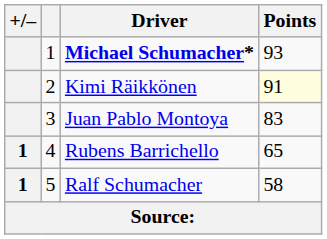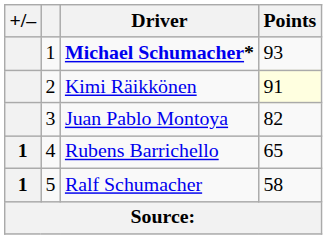 <table class="wikitable" style="font-size: 85%;">
 <tr>
 <th scope="col">+/–</th>
 <th scope="col"></th>
 <th scope="col">Driver</th>
 <th scope="col">Points</th>
 </tr>
 <tr>
 <th scope="row"></th>
 <td align="center">1</td>
 <td> <strong><a href='#'>Michael Schumacher</a>*</strong></td>
 <td>93</td>
 </tr>
 <tr>
 <th scope="row"></th>
 <td align="center">2</td>
 <td> <a href='#'>Kimi Räikkönen</a></td>
 <td style="background: lightyellow;">91</td>
 </tr>
 <tr>
 <th scope="row"></th>
 <td align="center">3</td>
 <td> <a href='#'>Juan Pablo Montoya</a></td>
-<td>83</td>
+<td>82</td>
 </tr>
 <tr>
 <th scope="row"> 1</th>
 <td align="center">4</td>
 <td> <a href='#'>Rubens Barrichello</a></td>
 <td>65</td>
 </tr>
 <tr>
 <th scope="row"> 1</th>
 <td align="center">5</td>
 <td> <a href='#'>Ralf Schumacher</a></td>
 <td>58</td>
 </tr>
 <tr>
 <th colspan=4>Source: </th>
 </tr>
 </table>
